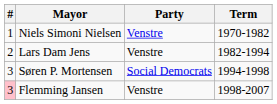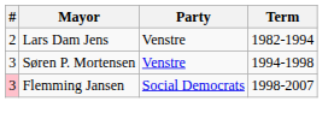 <table class="wikitable">
 <tr>
 <th>#</th>
 <th>Mayor</th>
 <th>Party</th>
 <th>Term</th>
-</tr>
-<tr>
-<td>1</td>
-<td>Niels Simoni Nielsen</td>
-<td> <a href='#'>Venstre</a></td>
-<td>1970-1982</td>
 </tr>
 <tr>
 <td>2</td>
 <td>Lars Dam Jens</td>
 <td> Venstre</td>
 <td>1982-1994</td>
 </tr>
 <tr>
 <td>3</td>
 <td>Søren P. Mortensen</td>
-<td> <a href='#'>Social Democrats</a></td>
+<td> <a href='#'>Venstre</a></td>
 <td>1994-1998</td>
 </tr>
 <tr>
 <td style="background: pink;">3</td>
 <td>Flemming Jansen</td>
-<td> Venstre</td>
+<td> <a href='#'>Social Democrats</a></td>
 <td>1998-2007</td>
 </tr>
 </table>
